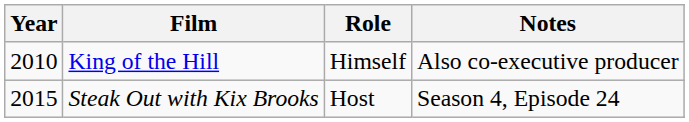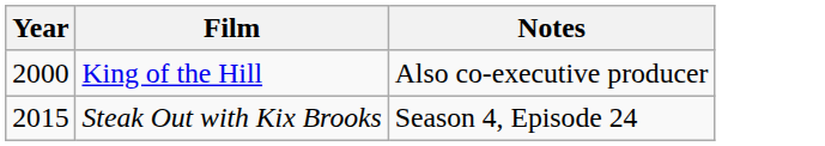 <table class="wikitable sortable">
 <tr>
 <th>Year</th>
 <th>Film</th>
-<th>Role</th>
 <th>Notes</th>
 </tr>
 <tr>
-<td>2010</td>
+<td>2000</td>
 <td><a href='#'>King of the Hill</a></td>
-<td>Himself</td>
 <td>Also co-executive producer</td>
 </tr>
 <tr>
 <td>2015</td>
 <td><em>Steak Out with Kix Brooks</em></td>
-<td>Host</td>
 <td>Season 4, Episode 24</td>
 </tr>
 </table>
